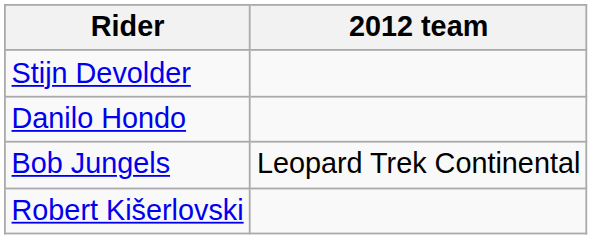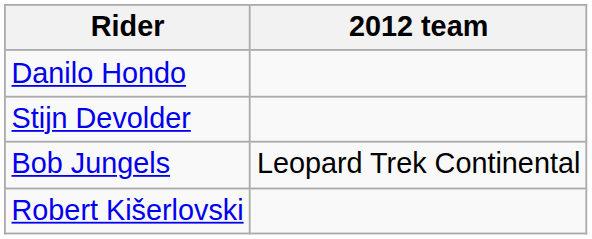 <table class="wikitable">
 <tr>
 <th>Rider</th>
 <th>2012 team</th>
 </tr>
 <tr>
-<td><a href='#'>Stijn Devolder</a></td>
+<td><a href='#'>Danilo Hondo</a></td>
 <td></td>
 </tr>
 <tr>
-<td><a href='#'>Danilo Hondo</a></td>
+<td><a href='#'>Stijn Devolder</a></td>
 <td></td>
 </tr>
 <tr>
 <td><a href='#'>Bob Jungels</a></td>
 <td>Leopard Trek Continental</td>
 </tr>
 <tr>
 <td><a href='#'>Robert Kišerlovski</a></td>
 <td></td>
 </tr>
 </table>
